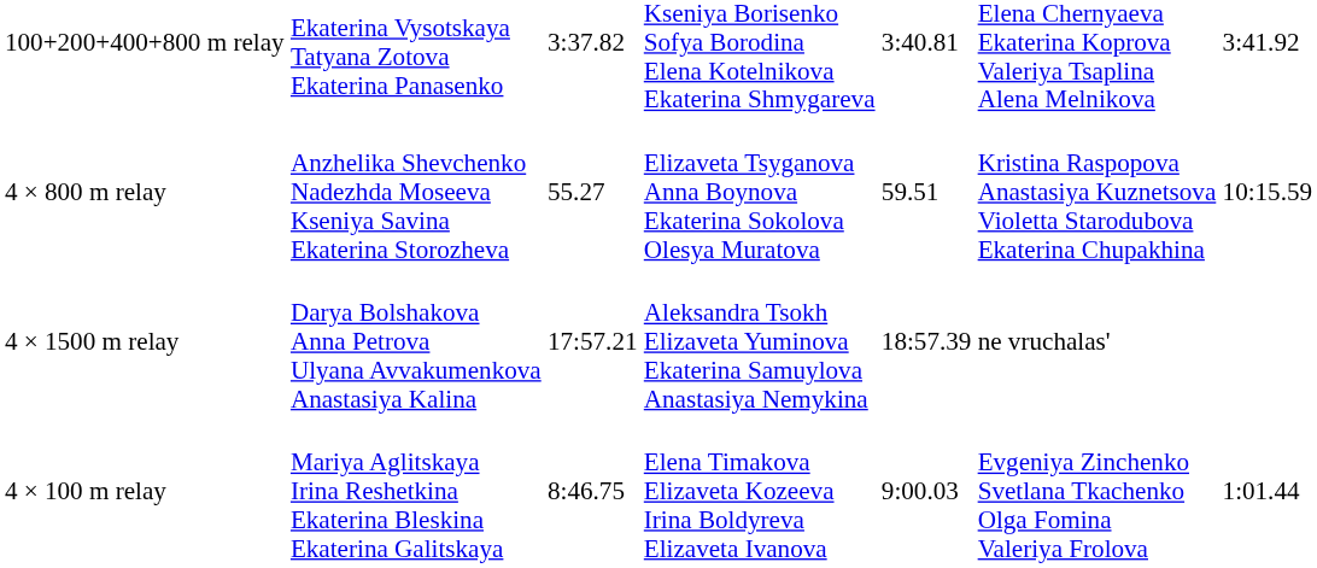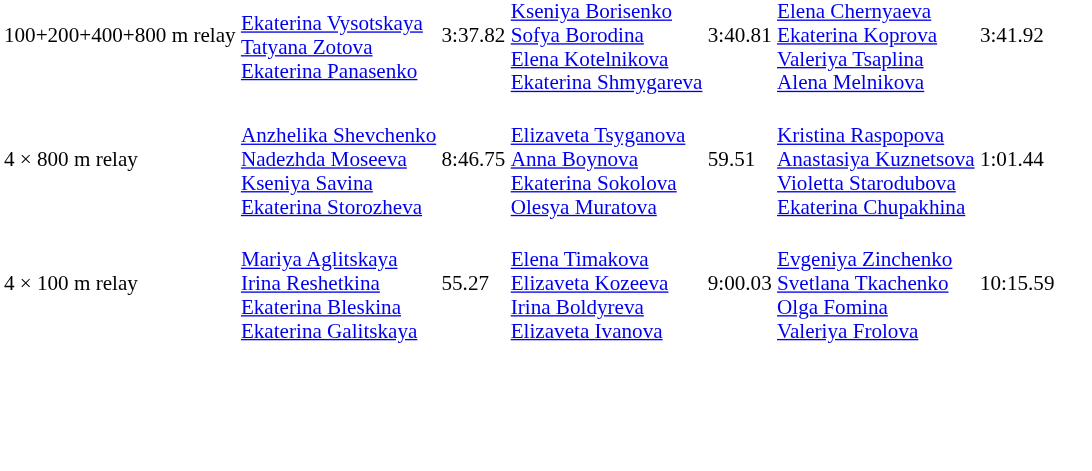 <table>
 <tr>
 <td>100+200+400+800 m relay</td>
 <td> <br> <a href='#'>Ekaterina Vysotskaya</a> <br> <a href='#'>Tatyana Zotova</a> <br> <a href='#'>Ekaterina Panasenko</a> <br> </td>
 <td>3:37.82</td>
 <td> <br> <a href='#'>Kseniya Borisenko</a> <br> <a href='#'>Sofya Borodina</a> <br> <a href='#'>Elena Kotelnikova</a> <br> <a href='#'>Ekaterina Shmygareva</a></td>
 <td>3:40.81</td>
 <td> <br> <a href='#'>Elena Chernyaeva</a> <br> <a href='#'>Ekaterina Koprova</a> <br> <a href='#'>Valeriya Tsaplina</a> <br> <a href='#'>Alena Melnikova</a></td>
 <td>3:41.92</td>
 </tr>
 <tr>
 <td>4 × 800 m relay</td>
 <td> <br> <a href='#'>Anzhelika Shevchenko</a> <br> <a href='#'>Nadezhda Moseeva</a> <br> <a href='#'>Kseniya Savina</a> <br> <a href='#'>Ekaterina Storozheva</a></td>
-<td>55.27</td>
+<td>8:46.75</td>
 <td> <br> <a href='#'>Elizaveta Tsyganova</a> <br> <a href='#'>Anna Boynova</a> <br> <a href='#'>Ekaterina Sokolova</a> <br> <a href='#'>Olesya Muratova</a></td>
 <td>59.51</td>
 <td> <br> <a href='#'>Kristina Raspopova</a> <br> <a href='#'>Anastasiya Kuznetsova</a> <br> <a href='#'>Violetta Starodubova</a> <br> <a href='#'>Ekaterina Chupakhina</a></td>
-<td>10:15.59</td>
-</tr>
-<tr>
-<td>4 × 1500 m relay</td>
-<td> <br> <a href='#'>Darya Bolshakova</a> <br> <a href='#'>Anna Petrova</a> <br> <a href='#'>Ulyana Avvakumenkova</a> <br> <a href='#'>Anastasiya Kalina</a></td>
-<td>17:57.21</td>
-<td> <br> <a href='#'>Aleksandra Tsokh</a> <br> <a href='#'>Elizaveta Yuminova</a> <br> <a href='#'>Ekaterina Samuylova</a> <br> <a href='#'>Anastasiya Nemykina</a></td>
-<td>18:57.39</td>
-<td>ne vruchalas' </td>
-<td></td>
+<td>1:01.44</td>
 </tr>
 <tr>
 <td>4 × 100 m relay</td>
 <td> <br> <a href='#'>Mariya Aglitskaya</a> <br> <a href='#'>Irina Reshetkina</a> <br> <a href='#'>Ekaterina Bleskina</a> <br> <a href='#'>Ekaterina Galitskaya</a></td>
-<td>8:46.75</td>
+<td>55.27</td>
 <td> <br> <a href='#'>Elena Timakova</a> <br> <a href='#'>Elizaveta Kozeeva</a> <br> <a href='#'>Irina Boldyreva</a> <br> <a href='#'>Elizaveta Ivanova</a></td>
 <td>9:00.03</td>
 <td> <br> <a href='#'>Evgeniya Zinchenko</a> <br> <a href='#'>Svetlana Tkachenko</a> <br> <a href='#'>Olga Fomina</a> <br> <a href='#'>Valeriya Frolova</a></td>
-<td>1:01.44</td>
+<td>10:15.59</td>
 </tr>
 </table>
